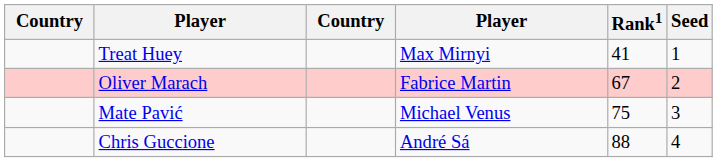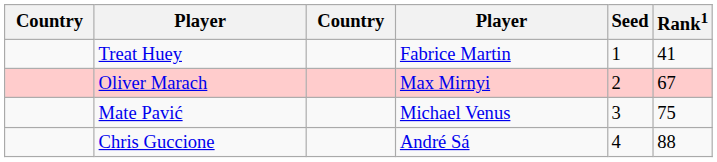 <table class="sortable wikitable">
 <tr>
 <th style="width:70px;">Country</th>
 <th style="width:175px;">Player</th>
 <th style="width:70px;">Country</th>
 <th style="width:175px;">Player</th>
+<th>Seed</th>
 <th>Rank<sup>1</sup></th>
-<th>Seed</th>
 </tr>
 <tr>
 <td></td>
 <td><a href='#'>Treat Huey</a></td>
 <td></td>
-<td><a href='#'>Max Mirnyi</a></td>
+<td><a href='#'>Fabrice Martin</a></td>
+<td>1</td>
 <td>41</td>
-<td>1</td>
 </tr>
 <tr style="background:#fcc;">
 <td></td>
 <td><a href='#'>Oliver Marach</a></td>
 <td></td>
-<td><a href='#'>Fabrice Martin</a></td>
+<td><a href='#'>Max Mirnyi</a></td>
+<td>2</td>
 <td>67</td>
-<td>2</td>
 </tr>
 <tr>
 <td></td>
 <td><a href='#'>Mate Pavić</a></td>
 <td></td>
 <td><a href='#'>Michael Venus</a></td>
+<td>3</td>
 <td>75</td>
-<td>3</td>
 </tr>
 <tr>
 <td></td>
 <td><a href='#'>Chris Guccione</a></td>
 <td></td>
 <td><a href='#'>André Sá</a></td>
+<td>4</td>
 <td>88</td>
-<td>4</td>
 </tr>
 </table>
